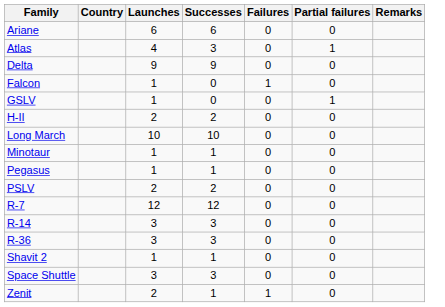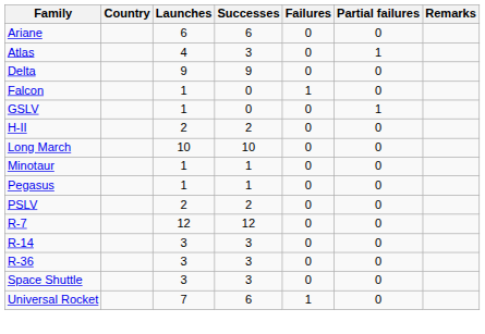 <table class="wikitable sortable collapsible collapsed" style=text-align:center>
 <tr>
 <th>Family</th>
 <th>Country</th>
 <th>Launches</th>
 <th>Successes</th>
 <th>Failures</th>
 <th>Partial failures</th>
 <th>Remarks</th>
 </tr>
 <tr>
 <td align=left><a href='#'>Ariane</a></td>
 <td align=left></td>
 <td>6</td>
 <td>6</td>
 <td>0</td>
 <td>0</td>
 <td></td>
 </tr>
 <tr>
 <td align=left><a href='#'>Atlas</a></td>
 <td align=left></td>
 <td>4</td>
 <td>3</td>
 <td>0</td>
 <td>1</td>
 <td></td>
 </tr>
 <tr>
 <td align=left><a href='#'>Delta</a></td>
 <td align=left></td>
 <td>9</td>
 <td>9</td>
 <td>0</td>
 <td>0</td>
 <td></td>
 </tr>
 <tr>
 <td align=left><a href='#'>Falcon</a></td>
 <td align=left></td>
 <td>1</td>
 <td>0</td>
 <td>1</td>
 <td>0</td>
 <td></td>
 </tr>
 <tr>
 <td align=left><a href='#'>GSLV</a></td>
 <td align=left></td>
 <td>1</td>
 <td>0</td>
 <td>0</td>
 <td>1</td>
 <td></td>
 </tr>
 <tr>
 <td align=left><a href='#'>H-II</a></td>
 <td align=left></td>
 <td>2</td>
 <td>2</td>
 <td>0</td>
 <td>0</td>
 <td></td>
 </tr>
 <tr>
 <td align=left><a href='#'>Long March</a></td>
 <td align=left></td>
 <td>10</td>
 <td>10</td>
 <td>0</td>
 <td>0</td>
 <td></td>
 </tr>
 <tr>
 <td align=left><a href='#'>Minotaur</a></td>
 <td align=left></td>
 <td>1</td>
 <td>1</td>
 <td>0</td>
 <td>0</td>
 <td></td>
 </tr>
 <tr>
 <td align=left><a href='#'>Pegasus</a></td>
 <td align=left></td>
 <td>1</td>
 <td>1</td>
 <td>0</td>
 <td>0</td>
 <td></td>
 </tr>
 <tr>
 <td align=left><a href='#'>PSLV</a></td>
 <td align=left></td>
 <td>2</td>
 <td>2</td>
 <td>0</td>
 <td>0</td>
 <td></td>
 </tr>
 <tr>
 <td align=left><a href='#'>R-7</a></td>
 <td align=left></td>
 <td>12</td>
 <td>12</td>
 <td>0</td>
 <td>0</td>
 <td></td>
 </tr>
 <tr>
 <td align=left><a href='#'>R-14</a></td>
 <td align=left></td>
 <td>3</td>
 <td>3</td>
 <td>0</td>
 <td>0</td>
 <td></td>
 </tr>
 <tr>
 <td align=left><a href='#'>R-36</a></td>
 <td align=left></td>
 <td>3</td>
 <td>3</td>
 <td>0</td>
 <td>0</td>
 <td></td>
 </tr>
 <tr>
-<td align=left><a href='#'>Shavit 2</a></td>
-<td align=left></td>
-<td>1</td>
-<td>1</td>
-<td>0</td>
-<td>0</td>
-<td></td>
-</tr>
-<tr>
 <td align=left><a href='#'>Space Shuttle</a></td>
 <td align=left></td>
 <td>3</td>
 <td>3</td>
 <td>0</td>
 <td>0</td>
 <td></td>
 </tr>
 <tr>
-<td align=left><a href='#'>Zenit</a></td>
+<td align=left><a href='#'>Universal Rocket</a></td>
 <td align=left></td>
-<td>2</td>
-<td>1</td>
+<td>7</td>
+<td>6</td>
 <td>1</td>
 <td>0</td>
 <td></td>
 </tr>
 </table>
